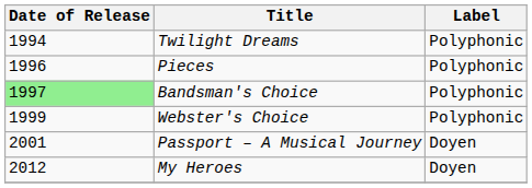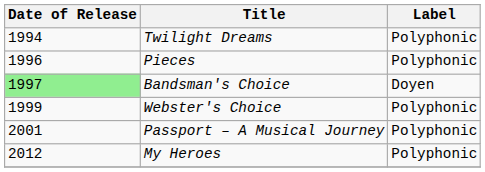 <table class="wikitable" style="font-size: 95%;">
 <tr>
 <th>Date of Release</th>
 <th>Title</th>
 <th>Label</th>
 </tr>
 <tr>
 <td>1994</td>
 <td><em>Twilight Dreams</em></td>
 <td>Polyphonic</td>
 </tr>
 <tr>
 <td>1996</td>
 <td><em>Pieces</em></td>
 <td>Polyphonic</td>
 </tr>
 <tr>
 <td style="background: lightgreen;">1997</td>
 <td><em>Bandsman's Choice</em></td>
-<td>Polyphonic</td>
+<td>Doyen</td>
 </tr>
 <tr>
 <td>1999</td>
 <td><em>Webster's Choice</em></td>
 <td>Polyphonic</td>
 </tr>
 <tr>
 <td>2001</td>
 <td><em>Passport – A Musical Journey</em></td>
-<td>Doyen</td>
+<td>Polyphonic</td>
 </tr>
 <tr>
 <td>2012</td>
 <td><em>My Heroes</em></td>
-<td>Doyen</td>
+<td>Polyphonic</td>
 </tr>
 <tr>
 </tr>
 </table>
